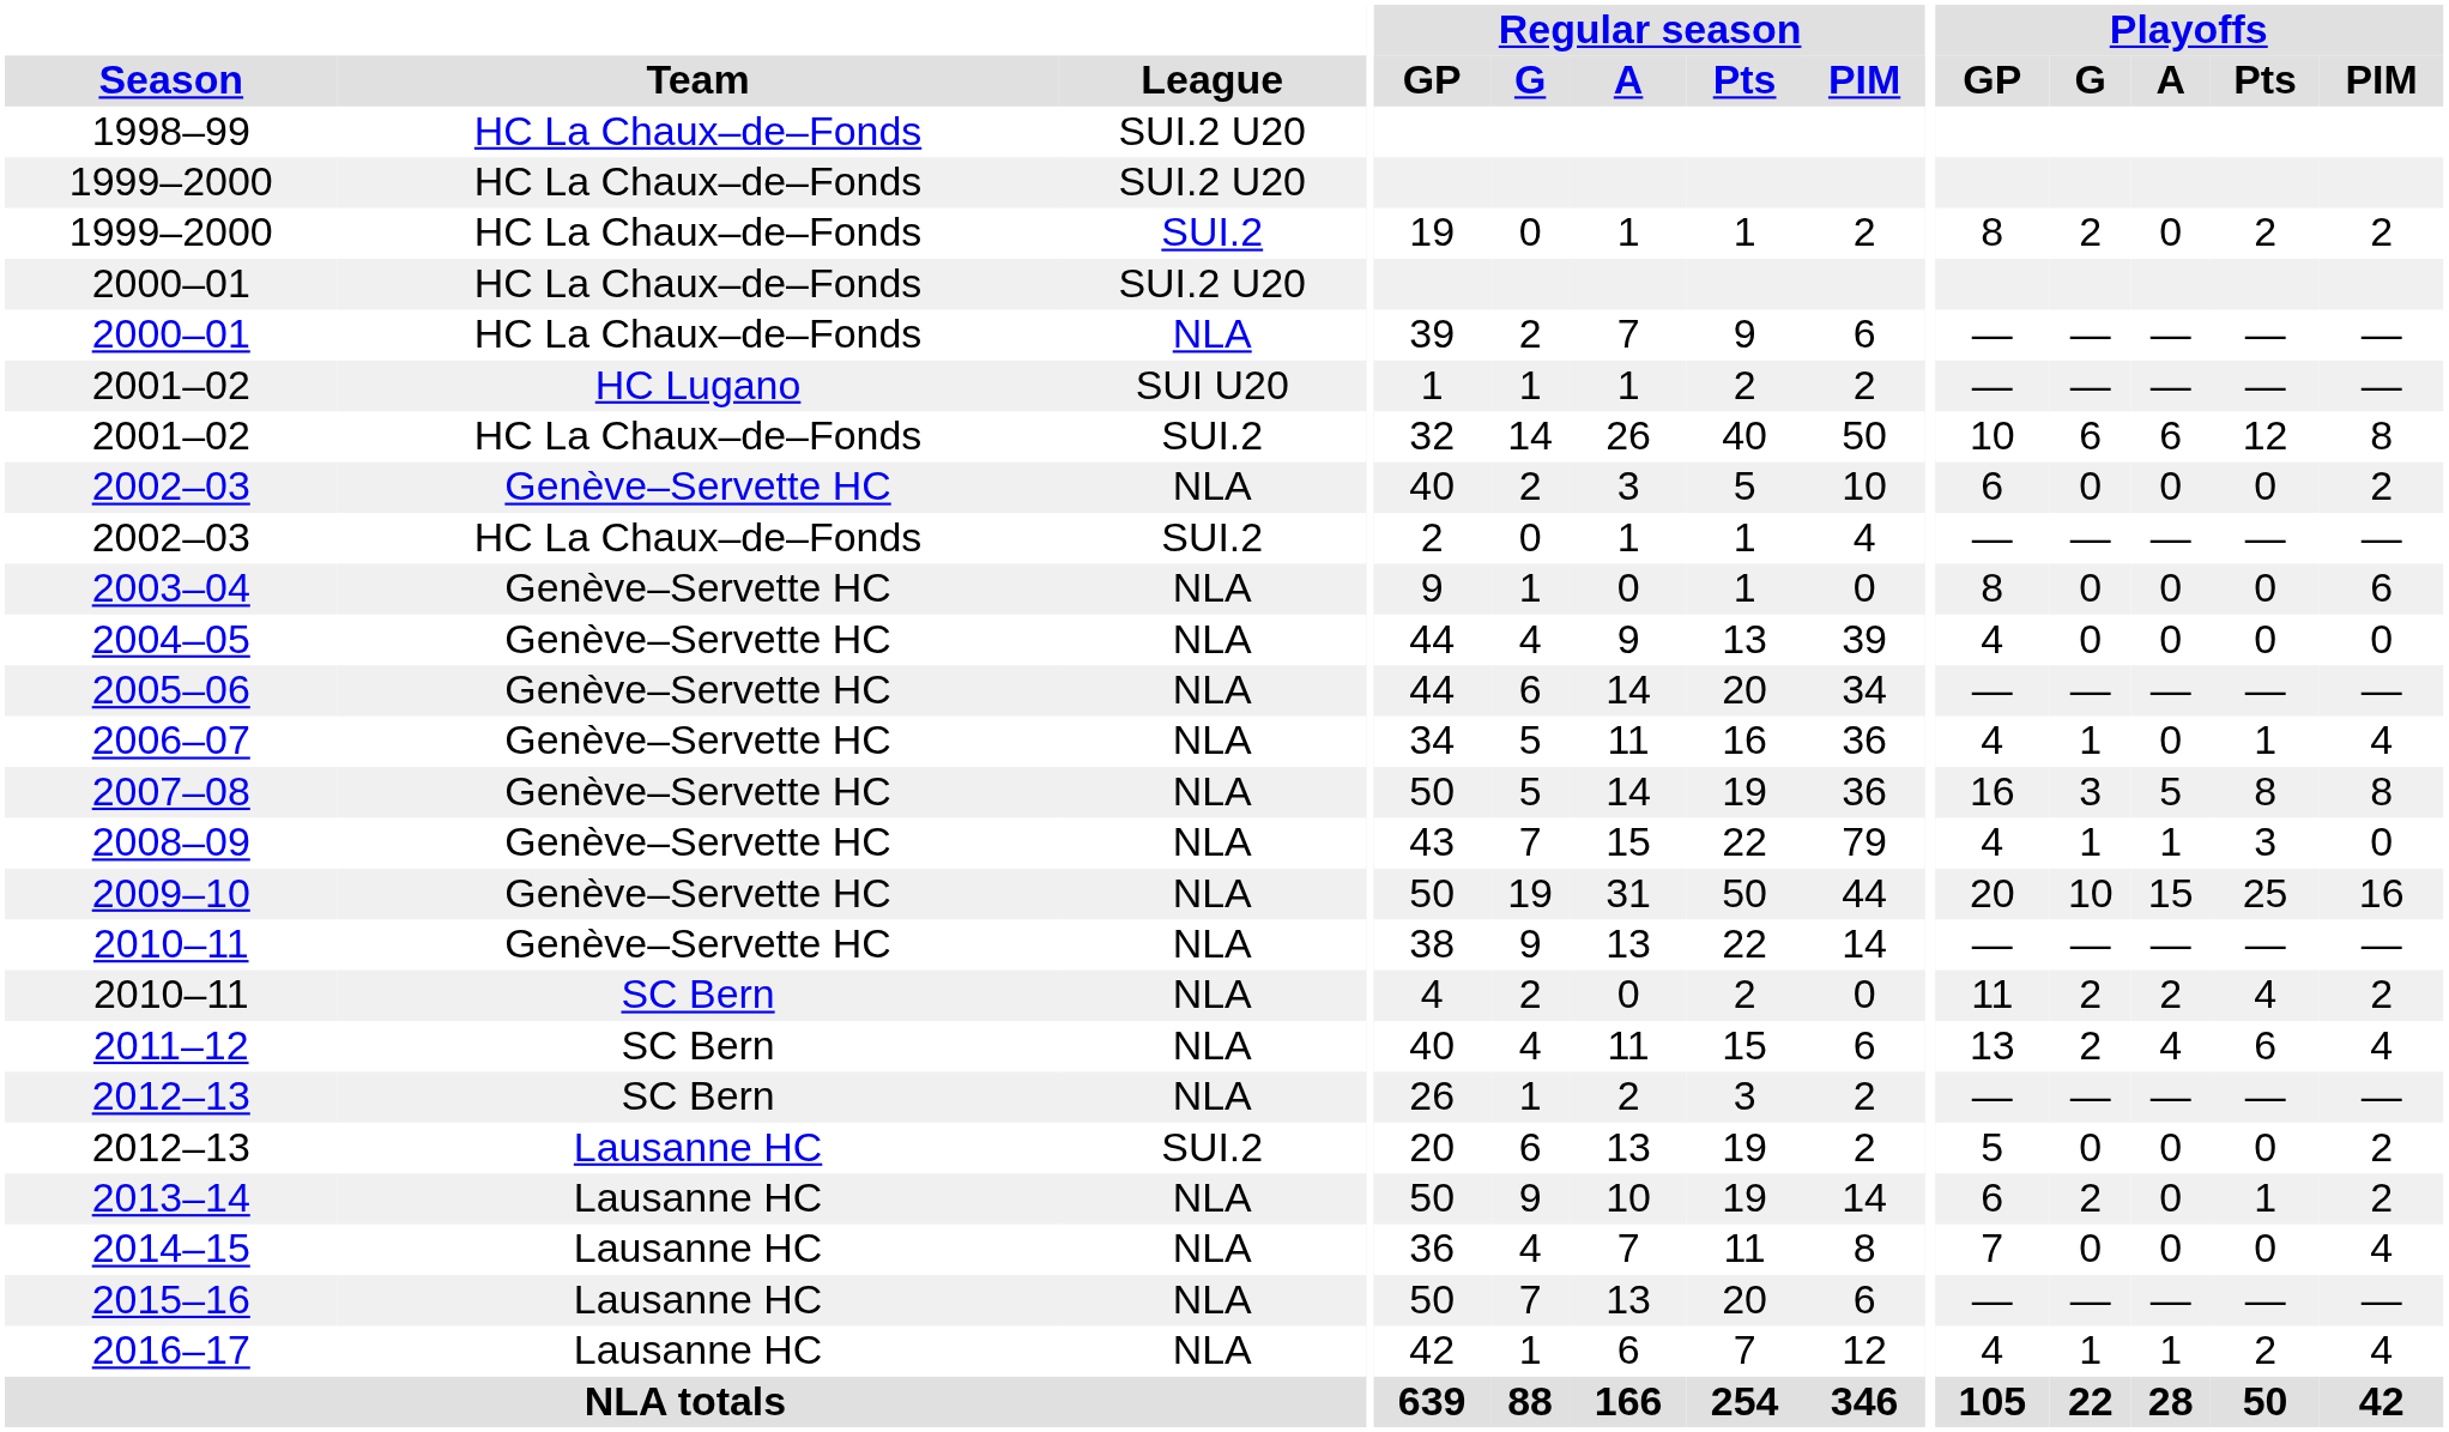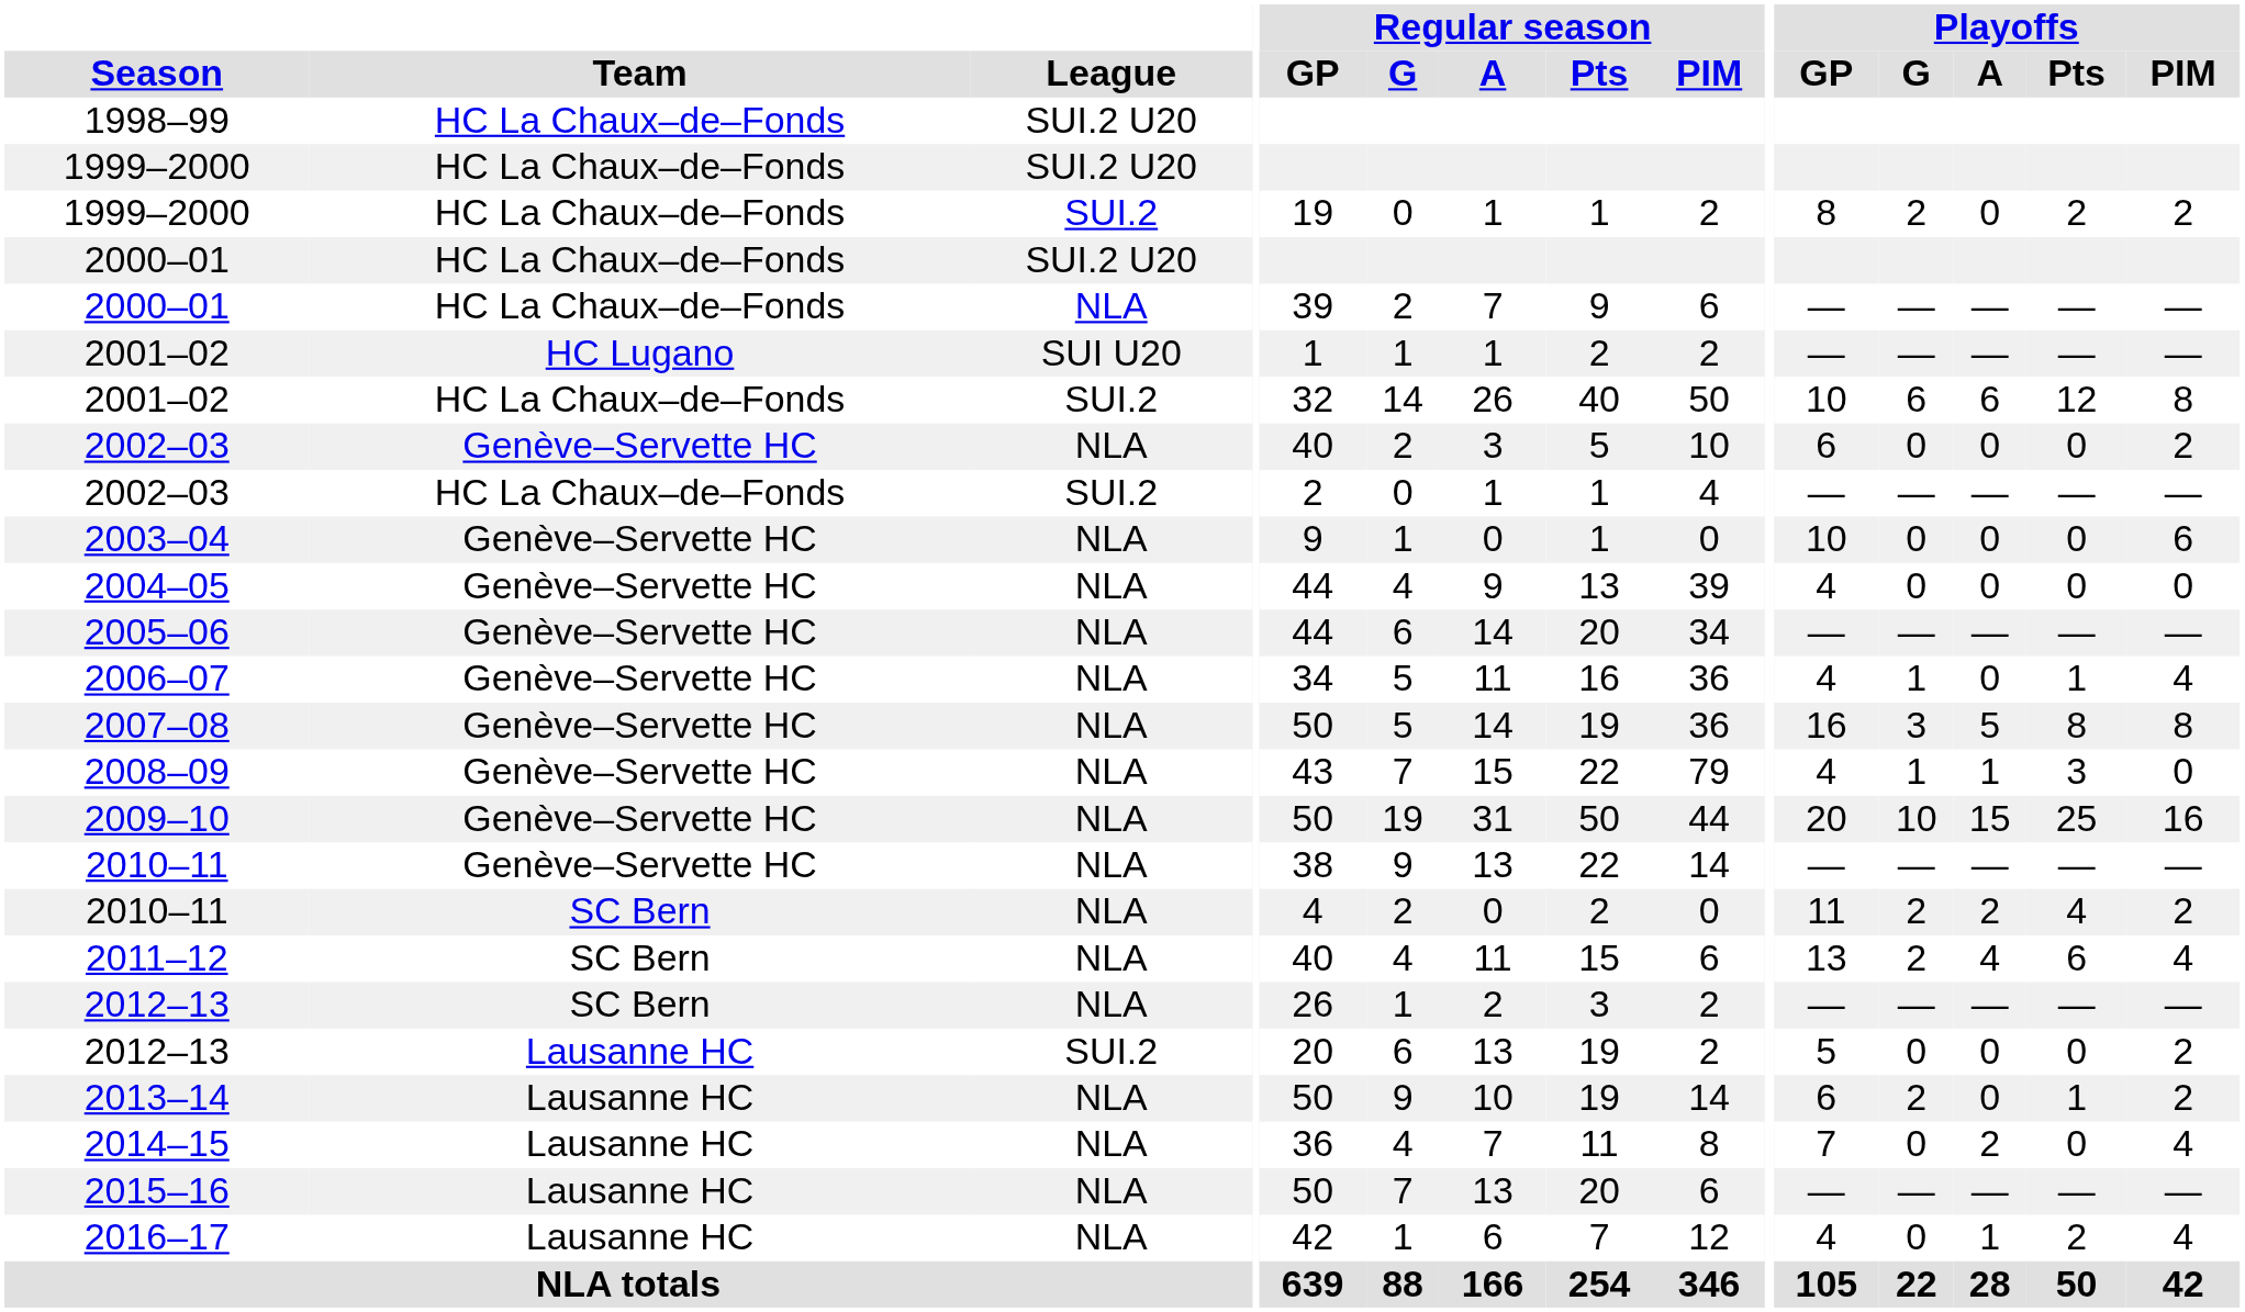 <table border="0" cellpadding="1" cellspacing="0" style="text-align:center; width:60em">
 <tr bgcolor="#e0e0e0">
 <th colspan="3" bgcolor="#ffffff"></th>
 <th rowspan="99" bgcolor="#ffffff"></th>
 <th colspan="5"><a href='#'>Regular season</a></th>
 <th rowspan="99" bgcolor="#ffffff"></th>
 <th colspan="5"><a href='#'>Playoffs</a></th>
 </tr>
 <tr bgcolor="#e0e0e0">
 <th><a href='#'>Season</a></th>
 <th>Team</th>
 <th>League</th>
 <th>GP</th>
 <th><a href='#'>G</a></th>
 <th><a href='#'>A</a></th>
 <th><a href='#'>Pts</a></th>
 <th><a href='#'>PIM</a></th>
 <th>GP</th>
 <th>G</th>
 <th>A</th>
 <th>Pts</th>
 <th>PIM</th>
 </tr>
 <tr>
 <td>1998–99</td>
 <td><a href='#'>HC La Chaux–de–Fonds</a></td>
 <td>SUI.2 U20</td>
 <td></td>
 <td></td>
 <td></td>
 <td></td>
 <td></td>
 <td></td>
 <td></td>
 <td></td>
 <td></td>
 <td></td>
 </tr>
 <tr bgcolor="#f0f0f0">
 <td>1999–2000</td>
 <td>HC La Chaux–de–Fonds</td>
 <td>SUI.2 U20</td>
 <td></td>
 <td></td>
 <td></td>
 <td></td>
 <td></td>
 <td></td>
 <td></td>
 <td></td>
 <td></td>
 <td></td>
 </tr>
 <tr>
 <td>1999–2000</td>
 <td>HC La Chaux–de–Fonds</td>
 <td><a href='#'>SUI.2</a></td>
 <td>19</td>
 <td>0</td>
 <td>1</td>
 <td>1</td>
 <td>2</td>
 <td>8</td>
 <td>2</td>
 <td>0</td>
 <td>2</td>
 <td>2</td>
 </tr>
 <tr bgcolor="#f0f0f0">
 <td>2000–01</td>
 <td>HC La Chaux–de–Fonds</td>
 <td>SUI.2 U20</td>
 <td></td>
 <td></td>
 <td></td>
 <td></td>
 <td></td>
 <td></td>
 <td></td>
 <td></td>
 <td></td>
 <td></td>
 </tr>
 <tr>
 <td><a href='#'>2000–01</a></td>
 <td>HC La Chaux–de–Fonds</td>
 <td><a href='#'>NLA</a></td>
 <td>39</td>
 <td>2</td>
 <td>7</td>
 <td>9</td>
 <td>6</td>
 <td>—</td>
 <td>—</td>
 <td>—</td>
 <td>—</td>
 <td>—</td>
 </tr>
 <tr bgcolor="#f0f0f0">
 <td>2001–02</td>
 <td><a href='#'>HC Lugano</a></td>
 <td>SUI U20</td>
 <td>1</td>
 <td>1</td>
 <td>1</td>
 <td>2</td>
 <td>2</td>
 <td>—</td>
 <td>—</td>
 <td>—</td>
 <td>—</td>
 <td>—</td>
 </tr>
 <tr>
 <td>2001–02</td>
 <td>HC La Chaux–de–Fonds</td>
 <td>SUI.2</td>
 <td>32</td>
 <td>14</td>
 <td>26</td>
 <td>40</td>
 <td>50</td>
 <td>10</td>
 <td>6</td>
 <td>6</td>
 <td>12</td>
 <td>8</td>
 </tr>
 <tr bgcolor="#f0f0f0">
 <td><a href='#'>2002–03</a></td>
 <td><a href='#'>Genève–Servette HC</a></td>
 <td>NLA</td>
 <td>40</td>
 <td>2</td>
 <td>3</td>
 <td>5</td>
 <td>10</td>
 <td>6</td>
 <td>0</td>
 <td>0</td>
 <td>0</td>
 <td>2</td>
 </tr>
 <tr>
 <td>2002–03</td>
 <td>HC La Chaux–de–Fonds</td>
 <td>SUI.2</td>
 <td>2</td>
 <td>0</td>
 <td>1</td>
 <td>1</td>
 <td>4</td>
 <td>—</td>
 <td>—</td>
 <td>—</td>
 <td>—</td>
 <td>—</td>
 </tr>
 <tr bgcolor="#f0f0f0">
 <td><a href='#'>2003–04</a></td>
 <td>Genève–Servette HC</td>
 <td>NLA</td>
 <td>9</td>
 <td>1</td>
 <td>0</td>
 <td>1</td>
 <td>0</td>
-<td>8</td>
+<td>10</td>
 <td>0</td>
 <td>0</td>
 <td>0</td>
 <td>6</td>
 </tr>
 <tr>
 <td><a href='#'>2004–05</a></td>
 <td>Genève–Servette HC</td>
 <td>NLA</td>
 <td>44</td>
 <td>4</td>
 <td>9</td>
 <td>13</td>
 <td>39</td>
 <td>4</td>
 <td>0</td>
 <td>0</td>
 <td>0</td>
 <td>0</td>
 </tr>
 <tr bgcolor="#f0f0f0">
 <td><a href='#'>2005–06</a></td>
 <td>Genève–Servette HC</td>
 <td>NLA</td>
 <td>44</td>
 <td>6</td>
 <td>14</td>
 <td>20</td>
 <td>34</td>
 <td>—</td>
 <td>—</td>
 <td>—</td>
 <td>—</td>
 <td>—</td>
 </tr>
 <tr>
 <td><a href='#'>2006–07</a></td>
 <td>Genève–Servette HC</td>
 <td>NLA</td>
 <td>34</td>
 <td>5</td>
 <td>11</td>
 <td>16</td>
 <td>36</td>
 <td>4</td>
 <td>1</td>
 <td>0</td>
 <td>1</td>
 <td>4</td>
 </tr>
 <tr bgcolor="#f0f0f0">
 <td><a href='#'>2007–08</a></td>
 <td>Genève–Servette HC</td>
 <td>NLA</td>
 <td>50</td>
 <td>5</td>
 <td>14</td>
 <td>19</td>
 <td>36</td>
 <td>16</td>
 <td>3</td>
 <td>5</td>
 <td>8</td>
 <td>8</td>
 </tr>
 <tr>
 <td><a href='#'>2008–09</a></td>
 <td>Genève–Servette HC</td>
 <td>NLA</td>
 <td>43</td>
 <td>7</td>
 <td>15</td>
 <td>22</td>
 <td>79</td>
 <td>4</td>
 <td>1</td>
 <td>1</td>
 <td>3</td>
 <td>0</td>
 </tr>
 <tr bgcolor="#f0f0f0">
 <td><a href='#'>2009–10</a></td>
 <td>Genève–Servette HC</td>
 <td>NLA</td>
 <td>50</td>
 <td>19</td>
 <td>31</td>
 <td>50</td>
 <td>44</td>
 <td>20</td>
 <td>10</td>
 <td>15</td>
 <td>25</td>
 <td>16</td>
 </tr>
 <tr>
 <td><a href='#'>2010–11</a></td>
 <td>Genève–Servette HC</td>
 <td>NLA</td>
 <td>38</td>
 <td>9</td>
 <td>13</td>
 <td>22</td>
 <td>14</td>
 <td>—</td>
 <td>—</td>
 <td>—</td>
 <td>—</td>
 <td>—</td>
 </tr>
 <tr bgcolor="#f0f0f0">
 <td>2010–11</td>
 <td><a href='#'>SC Bern</a></td>
 <td>NLA</td>
 <td>4</td>
 <td>2</td>
 <td>0</td>
 <td>2</td>
 <td>0</td>
 <td>11</td>
 <td>2</td>
 <td>2</td>
 <td>4</td>
 <td>2</td>
 </tr>
 <tr>
 <td><a href='#'>2011–12</a></td>
 <td>SC Bern</td>
 <td>NLA</td>
 <td>40</td>
 <td>4</td>
 <td>11</td>
 <td>15</td>
 <td>6</td>
 <td>13</td>
 <td>2</td>
 <td>4</td>
 <td>6</td>
 <td>4</td>
 </tr>
 <tr bgcolor="#f0f0f0">
 <td><a href='#'>2012–13</a></td>
 <td>SC Bern</td>
 <td>NLA</td>
 <td>26</td>
 <td>1</td>
 <td>2</td>
 <td>3</td>
 <td>2</td>
 <td>—</td>
 <td>—</td>
 <td>—</td>
 <td>—</td>
 <td>—</td>
 </tr>
 <tr>
 <td>2012–13</td>
 <td><a href='#'>Lausanne HC</a></td>
 <td>SUI.2</td>
 <td>20</td>
 <td>6</td>
 <td>13</td>
 <td>19</td>
 <td>2</td>
 <td>5</td>
 <td>0</td>
 <td>0</td>
 <td>0</td>
 <td>2</td>
 </tr>
 <tr bgcolor="#f0f0f0">
 <td><a href='#'>2013–14</a></td>
 <td>Lausanne HC</td>
 <td>NLA</td>
 <td>50</td>
 <td>9</td>
 <td>10</td>
 <td>19</td>
 <td>14</td>
 <td>6</td>
 <td>2</td>
 <td>0</td>
 <td>1</td>
 <td>2</td>
 </tr>
 <tr>
 <td><a href='#'>2014–15</a></td>
 <td>Lausanne HC</td>
 <td>NLA</td>
 <td>36</td>
 <td>4</td>
 <td>7</td>
 <td>11</td>
 <td>8</td>
 <td>7</td>
 <td>0</td>
-<td>0</td>
+<td>2</td>
 <td>0</td>
 <td>4</td>
 </tr>
 <tr bgcolor="#f0f0f0">
 <td><a href='#'>2015–16</a></td>
 <td>Lausanne HC</td>
 <td>NLA</td>
 <td>50</td>
 <td>7</td>
 <td>13</td>
 <td>20</td>
 <td>6</td>
 <td>—</td>
 <td>—</td>
 <td>—</td>
 <td>—</td>
 <td>—</td>
 </tr>
 <tr>
 <td><a href='#'>2016–17</a></td>
 <td>Lausanne HC</td>
 <td>NLA</td>
 <td>42</td>
 <td>1</td>
 <td>6</td>
 <td>7</td>
 <td>12</td>
 <td>4</td>
-<td>1</td>
+<td>0</td>
 <td>1</td>
 <td>2</td>
 <td>4</td>
 </tr>
 <tr bgcolor="#e0e0e0">
 <th colspan="3">NLA totals</th>
 <th>639</th>
 <th>88</th>
 <th>166</th>
 <th>254</th>
 <th>346</th>
 <th>105</th>
 <th>22</th>
 <th>28</th>
 <th>50</th>
 <th>42</th>
 </tr>
 </table>
